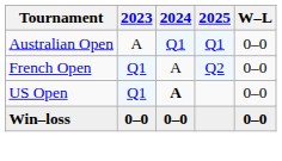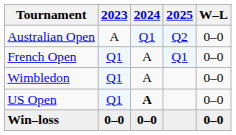 <table class=wikitable style=text-align:center;>
 <tr>
 <th>Tournament</th>
 <th><a href='#'>2023</a></th>
 <th><a href='#'>2024</a></th>
 <th><a href='#'>2025</a></th>
 <th>W–L</th>
 </tr>
 <tr>
 <td align=left><a href='#'>Australian Open</a></td>
 <td>A</td>
 <td bgcolor=#f0f8ff><a href='#'>Q1</a></td>
-<td bgcolor=#f0f8ff><a href='#'>Q1</a></td>
+<td bgcolor=#f0f8ff><a href='#'>Q2</a></td>
 <td>0–0</td>
 </tr>
 <tr>
 <td align=left><a href='#'>French Open</a></td>
 <td bgcolor=#f0f8ff><a href='#'>Q1</a></td>
 <td>A</td>
-<td bgcolor=#f0f8ff><a href='#'>Q2</a></td>
+<td bgcolor=#f0f8ff><a href='#'>Q1</a></td>
+<td>0–0</td>
+</tr>
+<tr>
+<td align=left><a href='#'>Wimbledon</a></td>
+<td bgcolor=f0f8ff><a href='#'>Q1</a></td>
+<td>A</td>
+<td></td>
 <td>0–0</td>
 </tr>
 <tr>
 <td align=left><a href='#'>US Open</a></td>
 <td bgcolor=#f0f8ff><a href='#'>Q1</a></td>
 <td><strong>A</strong></td>
 <td></td>
 <td>0–0</td>
 </tr>
 <tr style="background:#efefef; font-weight:bold;">
 <td style="text-align:left">Win–loss</td>
 <td>0–0</td>
 <td>0–0</td>
 <td></td>
 <td>0–0</td>
 </tr>
 </table>
